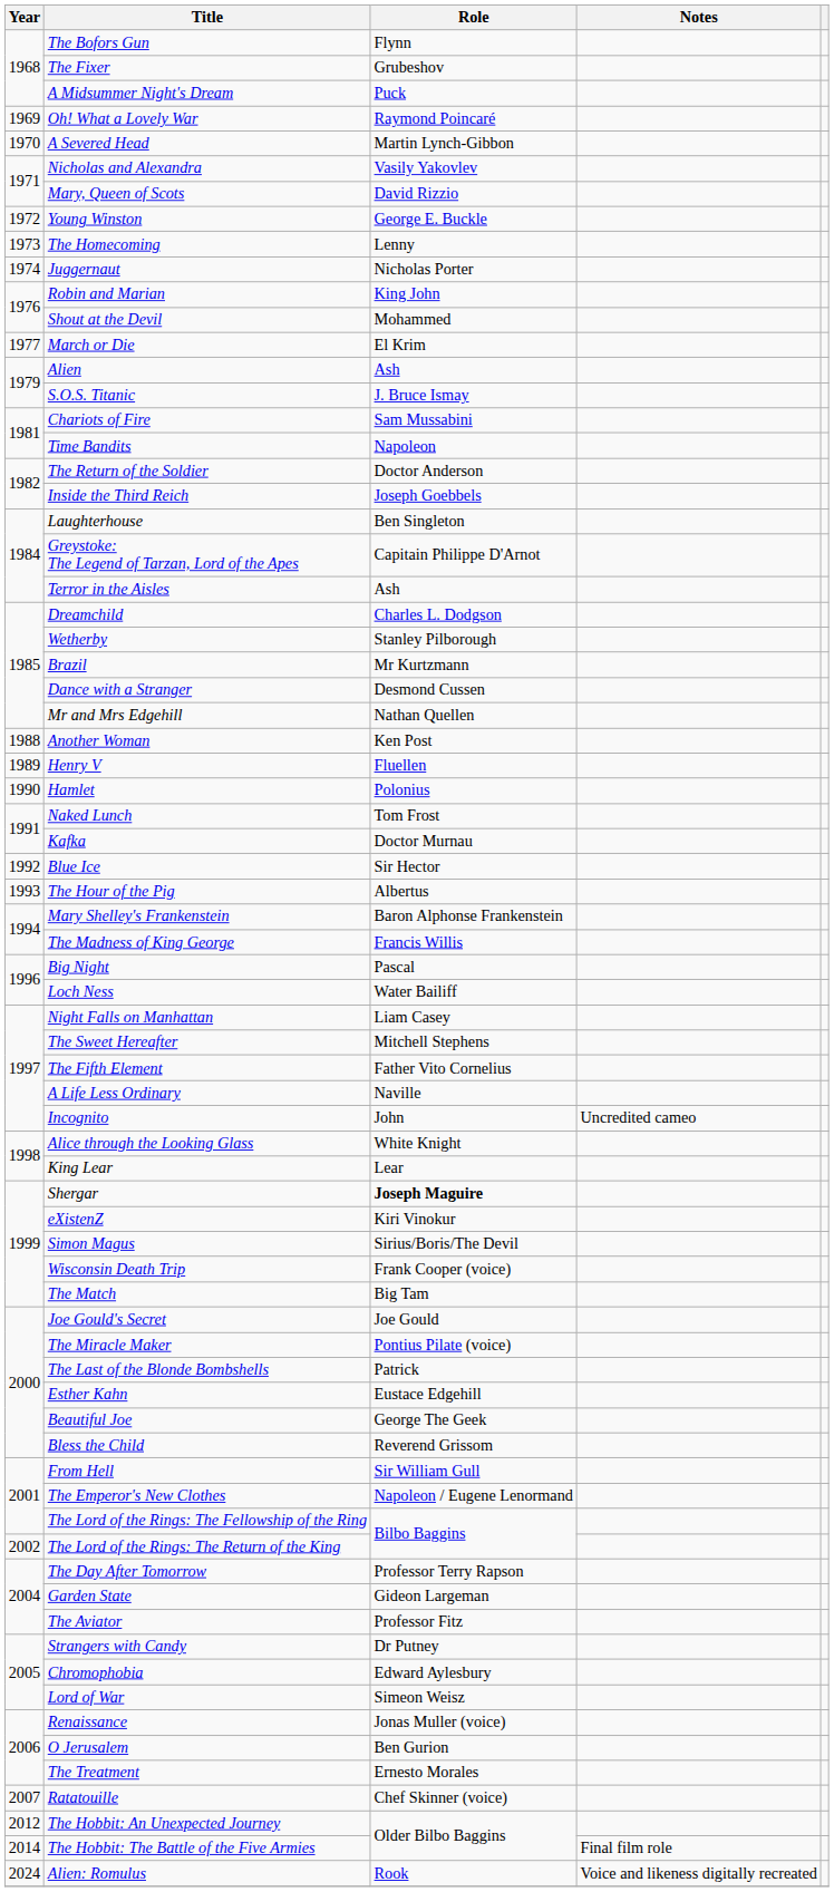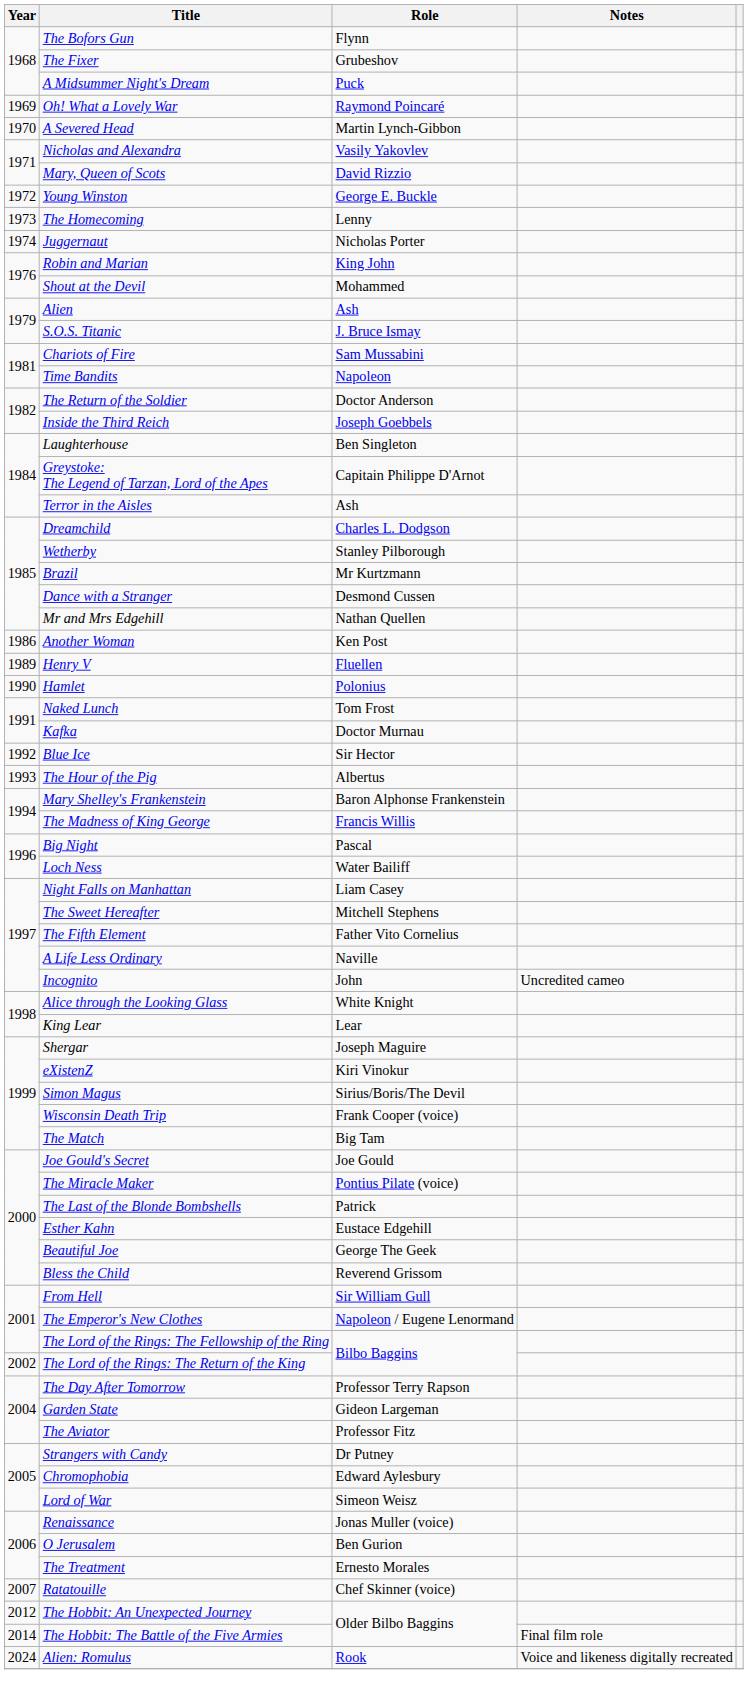 <table class="wikitable sortable">
 <tr>
 <th>Year</th>
 <th>Title</th>
 <th>Role</th>
 <th>Notes</th>
 <th></th>
 </tr>
 <tr>
 <td rowspan=3>1968</td>
 <td><em><a href='#'>The Bofors Gun</a></em></td>
 <td>Flynn</td>
 <td></td>
 <td></td>
 </tr>
 <tr>
 <td><em><a href='#'>The Fixer</a></em></td>
 <td>Grubeshov</td>
 <td></td>
 <td></td>
 </tr>
 <tr>
 <td><em><a href='#'>A Midsummer Night's Dream</a></em></td>
 <td><a href='#'>Puck</a></td>
 <td></td>
 <td></td>
 </tr>
 <tr>
 <td>1969</td>
 <td><em><a href='#'>Oh! What a Lovely War</a></em></td>
 <td><a href='#'>Raymond Poincaré</a></td>
 <td></td>
 <td></td>
 </tr>
 <tr>
 <td>1970</td>
 <td><em><a href='#'>A Severed Head</a></em></td>
 <td>Martin Lynch-Gibbon</td>
 <td></td>
 <td></td>
 </tr>
 <tr>
 <td rowspan=2>1971</td>
 <td><em><a href='#'>Nicholas and Alexandra</a></em></td>
 <td><a href='#'>Vasily Yakovlev</a></td>
 <td></td>
 <td></td>
 </tr>
 <tr>
 <td><em><a href='#'>Mary, Queen of Scots</a></em></td>
 <td><a href='#'>David Rizzio</a></td>
 <td></td>
 <td></td>
 </tr>
 <tr>
 <td>1972</td>
 <td><em><a href='#'>Young Winston</a></em></td>
 <td><a href='#'>George E. Buckle</a></td>
 <td></td>
 <td></td>
 </tr>
 <tr>
 <td>1973</td>
 <td><em><a href='#'>The Homecoming</a></em></td>
 <td>Lenny</td>
 <td></td>
 <td></td>
 </tr>
 <tr>
 <td>1974</td>
 <td><em><a href='#'>Juggernaut</a></em></td>
 <td>Nicholas Porter</td>
 <td></td>
 <td></td>
 </tr>
 <tr>
 <td rowspan=2>1976</td>
 <td><em><a href='#'>Robin and Marian</a></em></td>
 <td><a href='#'>King John</a></td>
 <td></td>
 <td></td>
 </tr>
 <tr>
 <td><em><a href='#'>Shout at the Devil</a></em></td>
 <td>Mohammed</td>
-<td></td>
-<td></td>
-</tr>
-<tr>
-<td rowspan=1>1977</td>
-<td><em><a href='#'>March or Die</a></em></td>
-<td>El Krim</td>
 <td></td>
 <td></td>
 </tr>
 <tr>
 <td rowspan=2>1979</td>
 <td><em><a href='#'>Alien</a></em></td>
 <td><a href='#'>Ash</a></td>
 <td></td>
 <td></td>
 </tr>
 <tr>
 <td><em><a href='#'>S.O.S. Titanic</a></em></td>
 <td><a href='#'>J. Bruce Ismay</a></td>
 <td></td>
 <td></td>
 </tr>
 <tr>
 <td rowspan=2>1981</td>
 <td><em><a href='#'>Chariots of Fire</a></em></td>
 <td><a href='#'>Sam Mussabini</a></td>
 <td></td>
 <td></td>
 </tr>
 <tr>
 <td><em><a href='#'>Time Bandits</a></em></td>
 <td><a href='#'>Napoleon</a></td>
 <td></td>
 <td></td>
 </tr>
 <tr>
 <td rowspan=2>1982</td>
 <td><em><a href='#'>The Return of the Soldier</a></em></td>
 <td>Doctor Anderson</td>
 <td></td>
 <td></td>
 </tr>
 <tr>
 <td><em><a href='#'>Inside the Third Reich</a></em></td>
 <td><a href='#'>Joseph Goebbels</a></td>
 <td></td>
 <td></td>
 </tr>
 <tr>
 <td rowspan=3>1984</td>
 <td><em>Laughterhouse</em></td>
 <td>Ben Singleton</td>
 <td></td>
 <td></td>
 </tr>
 <tr>
 <td><em><a href='#'>Greystoke:<br>The Legend of Tarzan, Lord of the Apes</a></em></td>
 <td>Capitain Philippe D'Arnot</td>
 <td></td>
 <td></td>
 </tr>
 <tr>
 <td><em><a href='#'>Terror in the Aisles</a></em></td>
 <td>Ash</td>
 <td></td>
 <td></td>
 </tr>
 <tr>
 <td rowspan=5>1985</td>
 <td><em><a href='#'>Dreamchild</a></em></td>
 <td><a href='#'>Charles L. Dodgson</a></td>
 <td></td>
 <td></td>
 </tr>
 <tr>
 <td><em><a href='#'>Wetherby</a></em></td>
 <td>Stanley Pilborough</td>
 <td></td>
 <td></td>
 </tr>
 <tr>
 <td><em><a href='#'>Brazil</a></em></td>
 <td>Mr Kurtzmann</td>
 <td></td>
 <td></td>
 </tr>
 <tr>
 <td><em><a href='#'>Dance with a Stranger</a></em></td>
 <td>Desmond Cussen</td>
 <td></td>
 <td></td>
 </tr>
 <tr>
 <td><em>Mr and Mrs Edgehill</em></td>
 <td>Nathan Quellen</td>
 <td></td>
 <td></td>
 </tr>
 <tr>
-<td>1988</td>
+<td>1986</td>
 <td><em><a href='#'>Another Woman</a></em></td>
 <td>Ken Post</td>
 <td></td>
 <td></td>
 </tr>
 <tr>
 <td>1989</td>
 <td><em><a href='#'>Henry V</a></em></td>
 <td><a href='#'>Fluellen</a></td>
 <td></td>
 <td></td>
 </tr>
 <tr>
 <td>1990</td>
 <td><em><a href='#'>Hamlet</a></em></td>
 <td><a href='#'>Polonius</a></td>
 <td></td>
 <td></td>
 </tr>
 <tr>
 <td rowspan=2>1991</td>
 <td><em><a href='#'>Naked Lunch</a></em></td>
 <td>Tom Frost</td>
 <td></td>
 <td></td>
 </tr>
 <tr>
 <td><em><a href='#'>Kafka</a></em></td>
 <td>Doctor Murnau</td>
 <td></td>
 <td></td>
 </tr>
 <tr>
 <td>1992</td>
 <td><em><a href='#'>Blue Ice</a></em></td>
 <td>Sir Hector</td>
 <td></td>
 <td></td>
 </tr>
 <tr>
 <td>1993</td>
 <td><em><a href='#'>The Hour of the Pig</a></em></td>
 <td>Albertus</td>
 <td></td>
 <td></td>
 </tr>
 <tr>
 <td rowspan=2>1994</td>
 <td><em><a href='#'>Mary Shelley's Frankenstein</a></em></td>
 <td>Baron Alphonse Frankenstein</td>
 <td></td>
 <td></td>
 </tr>
 <tr>
 <td><em><a href='#'>The Madness of King George</a></em></td>
 <td><a href='#'>Francis Willis</a></td>
 <td></td>
 <td></td>
 </tr>
 <tr>
 <td rowspan=2>1996</td>
 <td><em><a href='#'>Big Night</a></em></td>
 <td>Pascal</td>
 <td></td>
 <td></td>
 </tr>
 <tr>
 <td><em><a href='#'>Loch Ness</a></em></td>
 <td>Water Bailiff</td>
 <td></td>
 <td></td>
 </tr>
 <tr>
 <td rowspan=5>1997</td>
 <td><em><a href='#'>Night Falls on Manhattan</a></em></td>
 <td>Liam Casey</td>
 <td></td>
 <td></td>
 </tr>
 <tr>
 <td><em><a href='#'>The Sweet Hereafter</a></em></td>
 <td>Mitchell Stephens</td>
 <td></td>
 <td></td>
 </tr>
 <tr>
 <td><em><a href='#'>The Fifth Element</a></em></td>
 <td>Father Vito Cornelius</td>
 <td></td>
 <td></td>
 </tr>
 <tr>
 <td><em><a href='#'>A Life Less Ordinary</a></em></td>
 <td>Naville</td>
 <td></td>
 <td></td>
 </tr>
 <tr>
 <td><em><a href='#'>Incognito</a></em></td>
 <td>John</td>
 <td>Uncredited cameo</td>
 <td></td>
 </tr>
 <tr>
 <td rowspan=2>1998</td>
 <td><em><a href='#'>Alice through the Looking Glass</a></em></td>
 <td>White Knight</td>
 <td></td>
 <td></td>
 </tr>
 <tr>
 <td><em>King Lear</em></td>
 <td>Lear</td>
 <td></td>
 <td></td>
 </tr>
 <tr>
 <td rowspan="5">1999</td>
 <td><em>Shergar</em></td>
-<td><strong>Joseph Maguire</strong></td>
+<td>Joseph Maguire</td>
 <td></td>
 <td></td>
 </tr>
 <tr>
 <td><em><a href='#'>eXistenZ</a></em></td>
 <td>Kiri Vinokur</td>
 <td></td>
 <td></td>
 </tr>
 <tr>
 <td><em><a href='#'>Simon Magus</a></em></td>
 <td>Sirius/Boris/The Devil</td>
 <td></td>
 <td></td>
 </tr>
 <tr>
 <td><em><a href='#'>Wisconsin Death Trip</a></em></td>
 <td>Frank Cooper (voice)</td>
 <td></td>
 <td></td>
 </tr>
 <tr>
 <td><em><a href='#'>The Match</a></em></td>
 <td>Big Tam</td>
 <td></td>
 <td></td>
 </tr>
 <tr>
 <td rowspan=6>2000</td>
 <td><em><a href='#'>Joe Gould's Secret</a></em></td>
 <td>Joe Gould</td>
 <td></td>
 <td></td>
 </tr>
 <tr>
 <td><em><a href='#'>The Miracle Maker</a></em></td>
 <td><a href='#'>Pontius Pilate</a> (voice)</td>
 <td></td>
 <td></td>
 </tr>
 <tr>
 <td><em><a href='#'>The Last of the Blonde Bombshells</a></em></td>
 <td>Patrick</td>
 <td></td>
 <td></td>
 </tr>
 <tr>
 <td><em><a href='#'>Esther Kahn</a></em></td>
 <td>Eustace Edgehill</td>
 <td></td>
 <td></td>
 </tr>
 <tr>
 <td><em><a href='#'>Beautiful Joe</a></em></td>
 <td>George The Geek</td>
 <td></td>
 <td></td>
 </tr>
 <tr>
 <td><em><a href='#'>Bless the Child</a></em></td>
 <td>Reverend Grissom</td>
 <td></td>
 <td></td>
 </tr>
 <tr>
 <td rowspan=3>2001</td>
 <td><em><a href='#'>From Hell</a></em></td>
 <td><a href='#'>Sir William Gull</a></td>
 <td></td>
 <td></td>
 </tr>
 <tr>
 <td><em><a href='#'>The Emperor's New Clothes</a></em></td>
 <td><a href='#'>Napoleon</a> / Eugene Lenormand</td>
 <td></td>
 <td></td>
 </tr>
 <tr>
 <td><em><a href='#'>The Lord of the Rings: The Fellowship of the Ring</a></em></td>
 <td rowspan=2><a href='#'>Bilbo Baggins</a></td>
 <td></td>
 <td></td>
 </tr>
 <tr>
 <td>2002</td>
 <td><em><a href='#'>The Lord of the Rings: The Return of the King</a></em></td>
 <td></td>
 <td></td>
 </tr>
 <tr>
 <td rowspan=3>2004</td>
 <td><em><a href='#'>The Day After Tomorrow</a></em></td>
 <td>Professor Terry Rapson</td>
 <td></td>
 <td></td>
 </tr>
 <tr>
 <td><em><a href='#'>Garden State</a></em></td>
 <td>Gideon Largeman</td>
 <td></td>
 <td></td>
 </tr>
 <tr>
 <td><em><a href='#'>The Aviator</a></em></td>
 <td>Professor Fitz</td>
 <td></td>
 <td></td>
 </tr>
 <tr>
 <td rowspan=3>2005</td>
 <td><em><a href='#'>Strangers with Candy</a></em></td>
 <td>Dr Putney</td>
 <td></td>
 <td></td>
 </tr>
 <tr>
 <td><em><a href='#'>Chromophobia</a></em></td>
 <td>Edward Aylesbury</td>
 <td></td>
 <td></td>
 </tr>
 <tr>
 <td><em><a href='#'>Lord of War</a></em></td>
 <td>Simeon Weisz</td>
 <td></td>
 <td></td>
 </tr>
 <tr>
 <td rowspan=3>2006</td>
 <td><em><a href='#'>Renaissance</a></em></td>
 <td>Jonas Muller (voice)</td>
 <td></td>
 <td></td>
 </tr>
 <tr>
 <td><em><a href='#'>O Jerusalem</a></em></td>
 <td>Ben Gurion</td>
 <td></td>
 <td></td>
 </tr>
 <tr>
 <td><em><a href='#'>The Treatment</a></em></td>
 <td>Ernesto Morales</td>
 <td></td>
 <td></td>
 </tr>
 <tr>
 <td>2007</td>
 <td><em><a href='#'>Ratatouille</a></em></td>
 <td>Chef Skinner (voice)</td>
 <td></td>
 <td></td>
 </tr>
 <tr>
 <td>2012</td>
 <td><em><a href='#'>The Hobbit: An Unexpected Journey</a></em></td>
 <td rowspan=2>Older Bilbo Baggins</td>
 <td></td>
 <td></td>
 </tr>
 <tr>
 <td>2014</td>
 <td><em><a href='#'>The Hobbit: The Battle of the Five Armies</a></em></td>
 <td>Final film role</td>
 <td></td>
 </tr>
 <tr>
 <td>2024</td>
 <td><em><a href='#'>Alien: Romulus</a></em></td>
 <td><a href='#'>Rook</a></td>
 <td>Voice and likeness digitally recreated</td>
 <td></td>
 </tr>
 <tr>
 </tr>
 </table>
